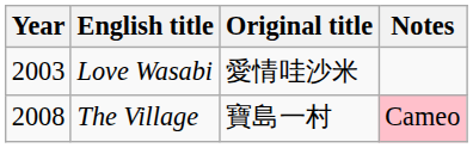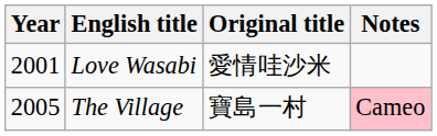 <table class="wikitable sortable">
 <tr>
 <th>Year</th>
 <th>English title</th>
 <th>Original title</th>
 <th class="unsortable">Notes</th>
 </tr>
 <tr>
-<td>2003</td>
+<td>2001</td>
 <td><em>Love Wasabi</em></td>
 <td>愛情哇沙米</td>
 <td></td>
 </tr>
 <tr>
-<td>2008</td>
+<td>2005</td>
 <td><em>The Village</em></td>
 <td>寶島一村</td>
 <td style="background: pink;">Cameo</td>
 </tr>
 </table>
